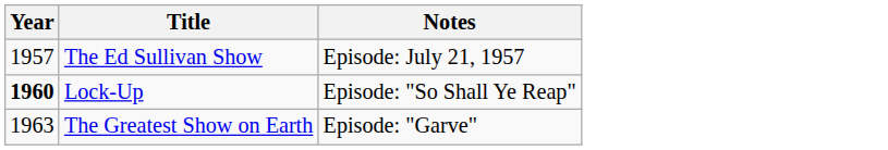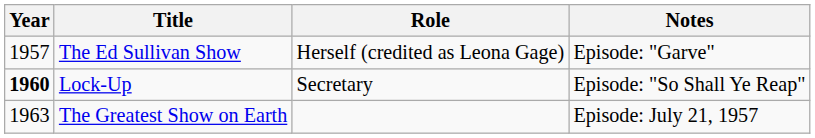 <table class="wikitable sortable">
 <tr>
 <th>Year</th>
 <th>Title</th>
+<th>Role</th>
 <th class="wikitable unsortable">Notes</th>
 </tr>
 <tr>
 <td>1957</td>
 <td><a href='#'>The Ed Sullivan Show</a></td>
-<td>Episode: July 21, 1957</td>
+<td>Herself (credited as Leona Gage)</td>
+<td>Episode: "Garve"</td>
 </tr>
 <tr>
 <td><strong>1960</strong></td>
 <td><a href='#'>Lock-Up</a></td>
+<td>Secretary</td>
 <td>Episode: "So Shall Ye Reap"</td>
 </tr>
 <tr>
 <td>1963</td>
 <td><a href='#'>The Greatest Show on Earth</a></td>
-<td>Episode: "Garve"</td>
+<td></td>
+<td>Episode: July 21, 1957</td>
 </tr>
 </table>
